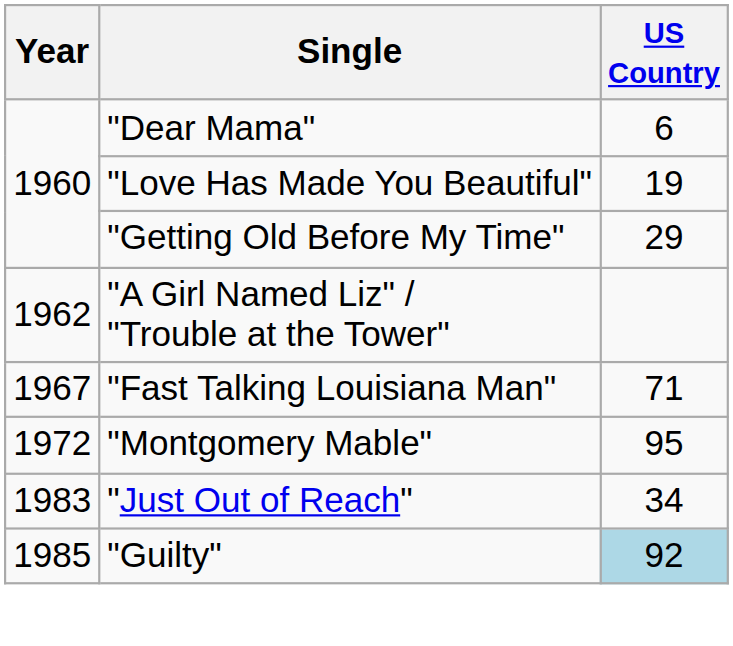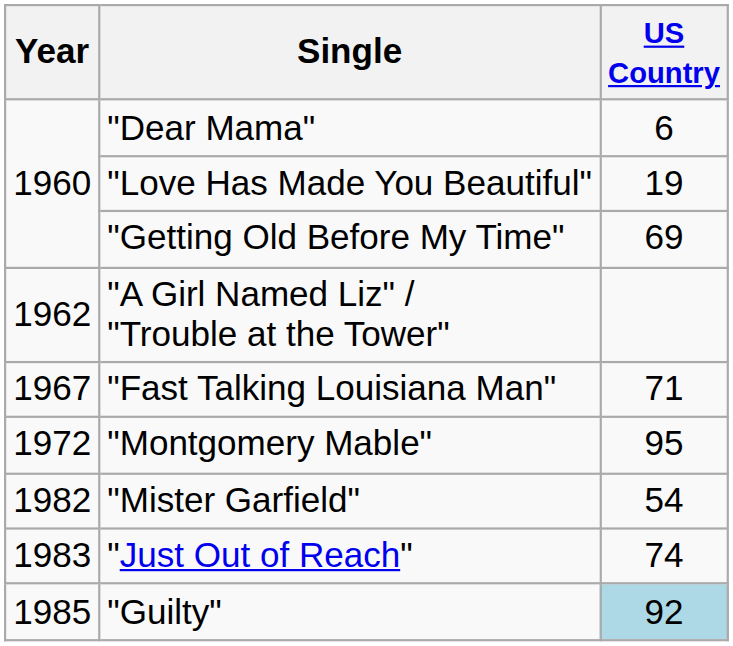 <table class="wikitable">
 <tr>
 <th>Year</th>
 <th>Single</th>
 <th style="width:45px;"><small><a href='#'>US Country</a></small></th>
 </tr>
 <tr>
 <td rowspan="3">1960</td>
 <td>"Dear Mama"</td>
 <td style="text-align:center;">6</td>
 </tr>
 <tr>
 <td>"Love Has Made You Beautiful"</td>
 <td style="text-align:center;">19</td>
 </tr>
 <tr>
 <td>"Getting Old Before My Time"</td>
-<td style="text-align:center;">29</td>
+<td style="text-align:center;">69</td>
 </tr>
 <tr>
 <td rowspan="1">1962</td>
 <td>"A Girl Named Liz" /<br>"Trouble at the Tower"</td>
 <td style="text-align:center;"></td>
 </tr>
 <tr>
 <td>1967</td>
 <td>"Fast Talking Louisiana Man"</td>
 <td style="text-align:center;">71</td>
 </tr>
 <tr>
 <td>1972</td>
 <td>"Montgomery Mable"</td>
 <td style="text-align:center;">95</td>
 </tr>
 <tr>
+<td>1982</td>
+<td>"Mister Garfield"</td>
+<td style="text-align:center;">54</td>
+</tr>
+<tr>
 <td>1983</td>
 <td>"<a href='#'>Just Out of Reach</a>"</td>
-<td style="text-align:center;">34</td>
+<td style="text-align:center;">74</td>
 </tr>
 <tr>
 <td>1985</td>
 <td>"Guilty"</td>
 <td style="background: lightblue; text-align:center;">92</td>
 </tr>
 </table>
